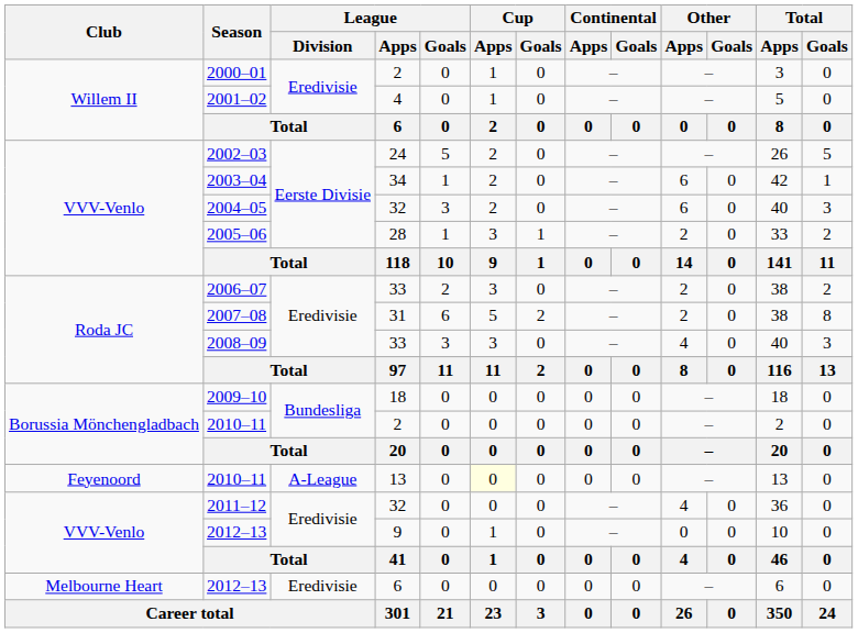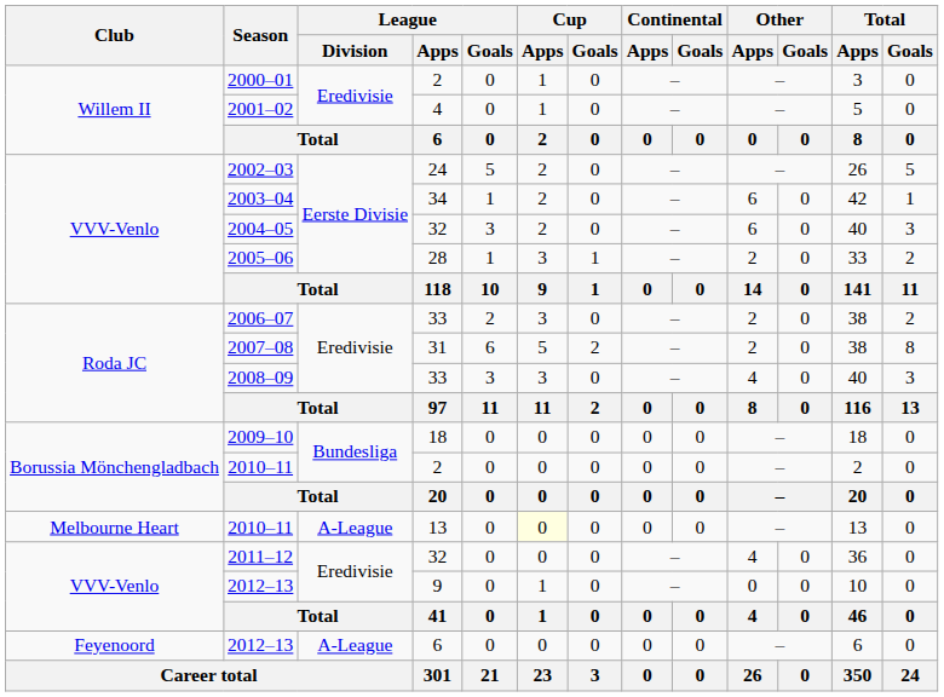 <table class="wikitable" style="text-align:center">
 <tr>
 <th rowspan="2">Club</th>
 <th rowspan="2">Season</th>
 <th colspan="3">League</th>
 <th colspan="2">Cup</th>
 <th colspan="2">Continental</th>
 <th colspan="2">Other</th>
 <th colspan="2">Total</th>
 </tr>
 <tr>
 <th>Division</th>
 <th>Apps</th>
 <th>Goals</th>
 <th>Apps</th>
 <th>Goals</th>
 <th>Apps</th>
 <th>Goals</th>
 <th>Apps</th>
 <th>Goals</th>
 <th>Apps</th>
 <th>Goals</th>
 </tr>
 <tr>
 <td rowspan="3"><a href='#'>Willem II</a></td>
 <td><a href='#'>2000–01</a></td>
 <td rowspan="2"><a href='#'>Eredivisie</a></td>
 <td>2</td>
 <td>0</td>
 <td>1</td>
 <td>0</td>
 <td colspan="2">–</td>
 <td colspan="2">–</td>
 <td>3</td>
 <td>0</td>
 </tr>
 <tr>
 <td><a href='#'>2001–02</a></td>
 <td>4</td>
 <td>0</td>
 <td>1</td>
 <td>0</td>
 <td colspan="2">–</td>
 <td colspan="2">–</td>
 <td>5</td>
 <td>0</td>
 </tr>
 <tr>
 <th colspan="2">Total</th>
 <th>6</th>
 <th>0</th>
 <th>2</th>
 <th>0</th>
 <th>0</th>
 <th>0</th>
 <th>0</th>
 <th>0</th>
 <th>8</th>
 <th>0</th>
 </tr>
 <tr>
 <td rowspan="5"><a href='#'>VVV-Venlo</a></td>
 <td><a href='#'>2002–03</a></td>
 <td rowspan="4"><a href='#'>Eerste Divisie</a></td>
 <td>24</td>
 <td>5</td>
 <td>2</td>
 <td>0</td>
 <td colspan="2">–</td>
 <td colspan="2">–</td>
 <td>26</td>
 <td>5</td>
 </tr>
 <tr>
 <td><a href='#'>2003–04</a></td>
 <td>34</td>
 <td>1</td>
 <td>2</td>
 <td>0</td>
 <td colspan="2">–</td>
 <td>6</td>
 <td>0</td>
 <td>42</td>
 <td>1</td>
 </tr>
 <tr>
 <td><a href='#'>2004–05</a></td>
 <td>32</td>
 <td>3</td>
 <td>2</td>
 <td>0</td>
 <td colspan="2">–</td>
 <td>6</td>
 <td>0</td>
 <td>40</td>
 <td>3</td>
 </tr>
 <tr>
 <td><a href='#'>2005–06</a></td>
 <td>28</td>
 <td>1</td>
 <td>3</td>
 <td>1</td>
 <td colspan="2">–</td>
 <td>2</td>
 <td>0</td>
 <td>33</td>
 <td>2</td>
 </tr>
 <tr>
 <th colspan="2">Total</th>
 <th>118</th>
 <th>10</th>
 <th>9</th>
 <th>1</th>
 <th>0</th>
 <th>0</th>
 <th>14</th>
 <th>0</th>
 <th>141</th>
 <th>11</th>
 </tr>
 <tr>
 <td rowspan="4"><a href='#'>Roda JC</a></td>
 <td><a href='#'>2006–07</a></td>
 <td rowspan="3">Eredivisie</td>
 <td>33</td>
 <td>2</td>
 <td>3</td>
 <td>0</td>
 <td colspan="2">–</td>
 <td>2</td>
 <td>0</td>
 <td>38</td>
 <td>2</td>
 </tr>
 <tr>
 <td><a href='#'>2007–08</a></td>
 <td>31</td>
 <td>6</td>
 <td>5</td>
 <td>2</td>
 <td colspan="2">–</td>
 <td>2</td>
 <td>0</td>
 <td>38</td>
 <td>8</td>
 </tr>
 <tr>
 <td><a href='#'>2008–09</a></td>
 <td>33</td>
 <td>3</td>
 <td>3</td>
 <td>0</td>
 <td colspan="2">–</td>
 <td>4</td>
 <td>0</td>
 <td>40</td>
 <td>3</td>
 </tr>
 <tr>
 <th colspan="2">Total</th>
 <th>97</th>
 <th>11</th>
 <th>11</th>
 <th>2</th>
 <th>0</th>
 <th>0</th>
 <th>8</th>
 <th>0</th>
 <th>116</th>
 <th>13</th>
 </tr>
 <tr>
 <td rowspan="3"><a href='#'>Borussia Mönchengladbach</a></td>
 <td><a href='#'>2009–10</a></td>
 <td rowspan="2"><a href='#'>Bundesliga</a></td>
 <td>18</td>
 <td>0</td>
 <td>0</td>
 <td>0</td>
 <td>0</td>
 <td>0</td>
 <td colspan="2">–</td>
 <td>18</td>
 <td>0</td>
 </tr>
 <tr>
 <td><a href='#'>2010–11</a></td>
 <td>2</td>
 <td>0</td>
 <td>0</td>
 <td>0</td>
 <td>0</td>
 <td>0</td>
 <td colspan="2">–</td>
 <td>2</td>
 <td>0</td>
 </tr>
 <tr>
 <th colspan="2">Total</th>
 <th>20</th>
 <th>0</th>
 <th>0</th>
 <th>0</th>
 <th>0</th>
 <th>0</th>
 <th colspan="2">–</th>
 <th>20</th>
 <th>0</th>
 </tr>
 <tr>
-<td><a href='#'>Feyenoord</a></td>
+<td><a href='#'>Melbourne Heart</a></td>
 <td><a href='#'>2010–11</a></td>
 <td><a href='#'>A-League</a></td>
 <td>13</td>
 <td>0</td>
 <td style="background: lightyellow;">0</td>
 <td>0</td>
 <td>0</td>
 <td>0</td>
 <td colspan="2">–</td>
 <td>13</td>
 <td>0</td>
 </tr>
 <tr>
 <td rowspan="3"><a href='#'>VVV-Venlo</a></td>
 <td><a href='#'>2011–12</a></td>
 <td rowspan="2">Eredivisie</td>
 <td>32</td>
 <td>0</td>
 <td>0</td>
 <td>0</td>
 <td colspan="2">–</td>
 <td>4</td>
 <td>0</td>
 <td>36</td>
 <td>0</td>
 </tr>
 <tr>
 <td><a href='#'>2012–13</a></td>
 <td>9</td>
 <td>0</td>
 <td>1</td>
 <td>0</td>
 <td colspan="2">–</td>
 <td>0</td>
 <td>0</td>
 <td>10</td>
 <td>0</td>
 </tr>
 <tr>
 <th colspan="2">Total</th>
 <th>41</th>
 <th>0</th>
 <th>1</th>
 <th>0</th>
 <th>0</th>
 <th>0</th>
 <th>4</th>
 <th>0</th>
 <th>46</th>
 <th>0</th>
 </tr>
 <tr>
-<td><a href='#'>Melbourne Heart</a></td>
+<td><a href='#'>Feyenoord</a></td>
 <td><a href='#'>2012–13</a></td>
-<td>Eredivisie</td>
+<td><a href='#'>A-League</a></td>
 <td>6</td>
 <td>0</td>
 <td>0</td>
 <td>0</td>
 <td>0</td>
 <td>0</td>
 <td colspan="2">–</td>
 <td>6</td>
 <td>0</td>
 </tr>
 <tr>
 <th colspan="3">Career total</th>
 <th>301</th>
 <th>21</th>
 <th>23</th>
 <th>3</th>
 <th>0</th>
 <th>0</th>
 <th>26</th>
 <th>0</th>
 <th>350</th>
 <th>24</th>
 </tr>
 </table>
